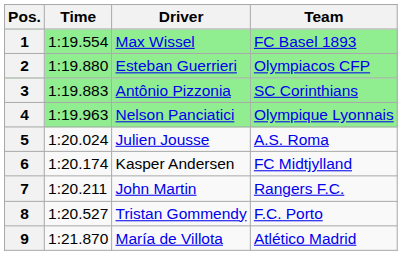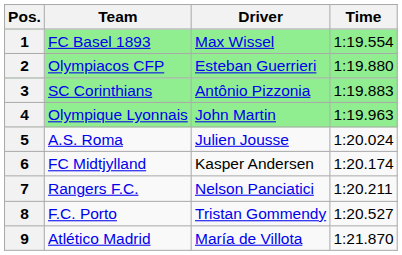 <table class=wikitable style="font-size:95%">
 <tr>
 <th>Pos.</th>
+<th>Team</th>
+<th>Driver</th>
 <th>Time</th>
-<th>Driver</th>
-<th>Team</th>
 </tr>
 <tr style="background:lightgreen;">
 <th>1</th>
+<td> <a href='#'>FC Basel 1893</a></td>
+<td> <a href='#'>Max Wissel</a></td>
 <td>1:19.554</td>
-<td> <a href='#'>Max Wissel</a></td>
-<td> <a href='#'>FC Basel 1893</a></td>
 </tr>
 <tr style="background:lightgreen;">
 <th>2</th>
+<td> <a href='#'>Olympiacos CFP</a></td>
+<td> <a href='#'>Esteban Guerrieri</a></td>
 <td>1:19.880</td>
-<td> <a href='#'>Esteban Guerrieri</a></td>
-<td> <a href='#'>Olympiacos CFP</a></td>
 </tr>
 <tr style="background:lightgreen;">
 <th>3</th>
+<td> <a href='#'>SC Corinthians</a></td>
+<td> <a href='#'>Antônio Pizzonia</a></td>
 <td>1:19.883</td>
-<td> <a href='#'>Antônio Pizzonia</a></td>
-<td> <a href='#'>SC Corinthians</a></td>
 </tr>
 <tr style="background:lightgreen;">
 <th>4</th>
+<td> <a href='#'>Olympique Lyonnais</a></td>
+<td> <a href='#'>John Martin</a></td>
 <td>1:19.963</td>
-<td> <a href='#'>Nelson Panciatici</a></td>
-<td> <a href='#'>Olympique Lyonnais</a></td>
 </tr>
 <tr>
 <th>5</th>
+<td> <a href='#'>A.S. Roma</a></td>
+<td> <a href='#'>Julien Jousse</a></td>
 <td>1:20.024</td>
-<td> <a href='#'>Julien Jousse</a></td>
-<td> <a href='#'>A.S. Roma</a></td>
 </tr>
 <tr>
 <th>6</th>
+<td> <a href='#'>FC Midtjylland</a></td>
+<td> Kasper Andersen</td>
 <td>1:20.174</td>
-<td> Kasper Andersen</td>
-<td> <a href='#'>FC Midtjylland</a></td>
 </tr>
 <tr>
 <th>7</th>
+<td> <a href='#'>Rangers F.C.</a></td>
+<td> <a href='#'>Nelson Panciatici</a></td>
 <td>1:20.211</td>
-<td> <a href='#'>John Martin</a></td>
-<td> <a href='#'>Rangers F.C.</a></td>
 </tr>
 <tr>
 <th>8</th>
+<td> <a href='#'>F.C. Porto</a></td>
+<td> <a href='#'>Tristan Gommendy</a></td>
 <td>1:20.527</td>
-<td> <a href='#'>Tristan Gommendy</a></td>
-<td> <a href='#'>F.C. Porto</a></td>
 </tr>
 <tr>
 <th>9</th>
+<td> <a href='#'>Atlético Madrid</a></td>
+<td> <a href='#'>María de Villota</a></td>
 <td>1:21.870</td>
-<td> <a href='#'>María de Villota</a></td>
-<td> <a href='#'>Atlético Madrid</a></td>
 </tr>
 </table>
